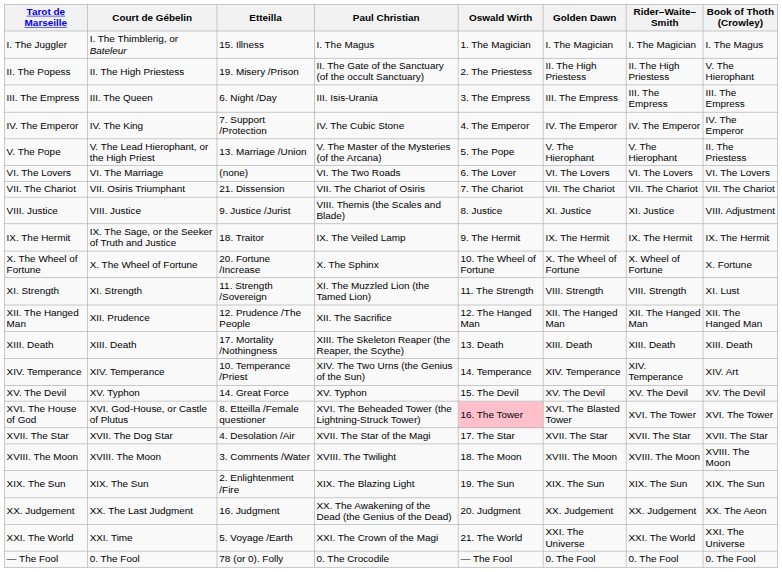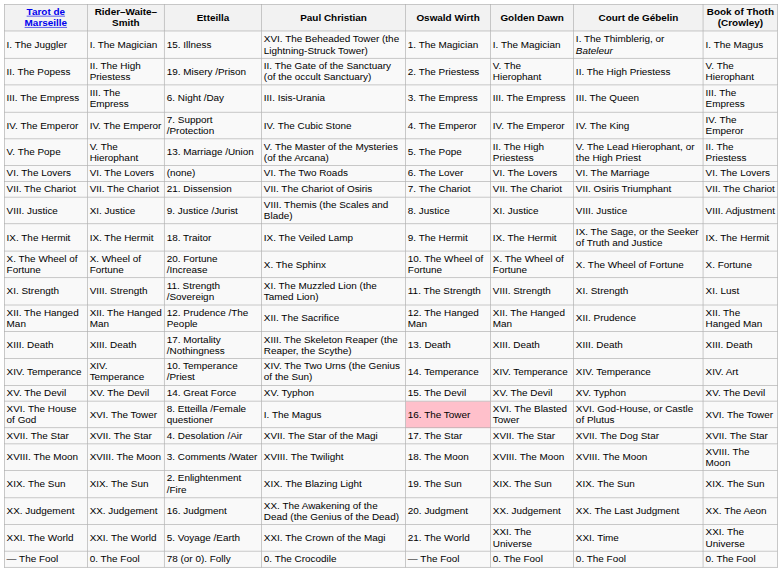 <table class="wikitable">
 <tr>
 <th><a href='#'>Tarot de Marseille</a></th>
-<th>Court de Gébelin</th>
+<th>Rider–Waite–Smith</th>
 <th>Etteilla</th>
 <th>Paul Christian</th>
 <th>Oswald Wirth</th>
 <th>Golden Dawn</th>
-<th>Rider–Waite–Smith</th>
+<th>Court de Gébelin</th>
 <th>Book of Thoth<br>(Crowley)</th>
 </tr>
 <tr>
 <td>I. The Juggler</td>
-<td>I. The Thimblerig, or <em>Bateleur</em></td>
+<td>I. The Magician</td>
 <td>15. Illness</td>
-<td>I. The Magus</td>
+<td>XVI. The Beheaded Tower (the Lightning-Struck Tower)</td>
 <td>1. The Magician</td>
 <td>I. The Magician</td>
-<td>I. The Magician</td>
+<td>I. The Thimblerig, or <em>Bateleur</em></td>
 <td>I. The Magus</td>
 </tr>
 <tr>
 <td>II. The Popess</td>
 <td>II. The High Priestess</td>
 <td>19. Misery /Prison</td>
 <td>II. The Gate of the Sanctuary (of the occult Sanctuary)</td>
 <td>2. The Priestess</td>
-<td>II. The High Priestess</td>
+<td>V. The Hierophant</td>
 <td>II. The High Priestess</td>
 <td>V. The Hierophant</td>
 </tr>
 <tr>
 <td>III. The Empress</td>
-<td>III. The Queen</td>
+<td>III. The Empress</td>
 <td>6. Night /Day</td>
 <td>III. Isis-Urania</td>
 <td>3. The Empress</td>
 <td>III. The Empress</td>
-<td>III. The Empress</td>
+<td>III. The Queen</td>
 <td>III. The Empress</td>
 </tr>
 <tr>
 <td>IV. The Emperor</td>
-<td>IV. The King</td>
+<td>IV. The Emperor</td>
 <td>7. Support /Protection</td>
 <td>IV. The Cubic Stone</td>
 <td>4. The Emperor</td>
 <td>IV. The Emperor</td>
-<td>IV. The Emperor</td>
+<td>IV. The King</td>
 <td>IV. The Emperor</td>
 </tr>
 <tr>
 <td>V. The Pope</td>
-<td>V. The Lead Hierophant, or the High Priest</td>
+<td>V. The Hierophant</td>
 <td>13. Marriage /Union</td>
 <td>V. The Master of the Mysteries (of the Arcana)</td>
 <td>5. The Pope</td>
-<td>V. The Hierophant</td>
-<td>V. The Hierophant</td>
+<td>II. The High Priestess</td>
+<td>V. The Lead Hierophant, or the High Priest</td>
 <td>II. The Priestess</td>
 </tr>
 <tr>
 <td>VI. The Lovers</td>
-<td>VI. The Marriage</td>
+<td>VI. The Lovers</td>
 <td>(none)</td>
 <td>VI. The Two Roads</td>
 <td>6. The Lover</td>
 <td>VI. The Lovers</td>
-<td>VI. The Lovers</td>
+<td>VI. The Marriage</td>
 <td>VI. The Lovers</td>
 </tr>
 <tr>
 <td>VII. The Chariot</td>
-<td>VII. Osiris Triumphant</td>
+<td>VII. The Chariot</td>
 <td>21. Dissension</td>
 <td>VII. The Chariot of Osiris</td>
 <td>7. The Chariot</td>
 <td>VII. The Chariot</td>
-<td>VII. The Chariot</td>
+<td>VII. Osiris Triumphant</td>
 <td>VII. The Chariot</td>
 </tr>
 <tr>
 <td>VIII. Justice</td>
-<td>VIII. Justice</td>
+<td>XI. Justice</td>
 <td>9. Justice /Jurist</td>
 <td>VIII. Themis (the Scales and Blade)</td>
 <td>8. Justice</td>
 <td>XI. Justice</td>
-<td>XI. Justice</td>
+<td>VIII. Justice</td>
 <td>VIII. Adjustment</td>
 </tr>
 <tr>
 <td>IX. The Hermit</td>
-<td>IX. The Sage, or the Seeker of Truth and Justice</td>
+<td>IX. The Hermit</td>
 <td>18. Traitor</td>
 <td>IX. The Veiled Lamp</td>
 <td>9. The Hermit</td>
 <td>IX. The Hermit</td>
-<td>IX. The Hermit</td>
+<td>IX. The Sage, or the Seeker of Truth and Justice</td>
 <td>IX. The Hermit</td>
 </tr>
 <tr>
 <td>X. The Wheel of Fortune</td>
-<td>X. The Wheel of Fortune</td>
+<td>X. Wheel of Fortune</td>
 <td>20. Fortune /Increase</td>
 <td>X. The Sphinx</td>
 <td>10. The Wheel of Fortune</td>
 <td>X. The Wheel of Fortune</td>
-<td>X. Wheel of Fortune</td>
+<td>X. The Wheel of Fortune</td>
 <td>X. Fortune</td>
 </tr>
 <tr>
 <td>XI. Strength</td>
-<td>XI. Strength</td>
+<td>VIII. Strength</td>
 <td>11. Strength /Sovereign</td>
 <td>XI. The Muzzled Lion (the Tamed Lion)</td>
 <td>11. The Strength</td>
 <td>VIII. Strength</td>
-<td>VIII. Strength</td>
+<td>XI. Strength</td>
 <td>XI. Lust</td>
 </tr>
 <tr>
 <td>XII. The Hanged Man</td>
-<td>XII. Prudence</td>
+<td>XII. The Hanged Man</td>
 <td>12. Prudence /The People</td>
 <td>XII. The Sacrifice</td>
 <td>12. The Hanged Man</td>
 <td>XII. The Hanged Man</td>
-<td>XII. The Hanged Man</td>
+<td>XII. Prudence</td>
 <td>XII. The Hanged Man</td>
 </tr>
 <tr>
 <td>XIII. Death</td>
 <td>XIII. Death</td>
 <td>17. Mortality /Nothingness</td>
 <td>XIII. The Skeleton Reaper (the Reaper, the Scythe)</td>
 <td>13. Death</td>
 <td>XIII. Death</td>
 <td>XIII. Death</td>
 <td>XIII. Death</td>
 </tr>
 <tr>
 <td>XIV. Temperance</td>
 <td>XIV. Temperance</td>
 <td>10. Temperance /Priest</td>
 <td>XIV. The Two Urns (the Genius of the Sun)</td>
 <td>14. Temperance</td>
 <td>XIV. Temperance</td>
 <td>XIV. Temperance</td>
 <td>XIV. Art</td>
 </tr>
 <tr>
 <td>XV. The Devil</td>
-<td>XV. Typhon</td>
+<td>XV. The Devil</td>
 <td>14. Great Force</td>
 <td>XV. Typhon</td>
 <td>15. The Devil</td>
 <td>XV. The Devil</td>
-<td>XV. The Devil</td>
+<td>XV. Typhon</td>
 <td>XV. The Devil</td>
 </tr>
 <tr>
 <td>XVI. The House of God</td>
-<td>XVI. God-House, or Castle of Plutus</td>
+<td>XVI. The Tower</td>
 <td>8. Etteilla /Female questioner</td>
-<td>XVI. The Beheaded Tower (the Lightning-Struck Tower)</td>
+<td>I. The Magus</td>
 <td style="background: pink;">16. The Tower</td>
 <td>XVI. The Blasted Tower</td>
-<td>XVI. The Tower</td>
+<td>XVI. God-House, or Castle of Plutus</td>
 <td>XVI. The Tower</td>
 </tr>
 <tr>
 <td>XVII. The Star</td>
-<td>XVII. The Dog Star</td>
+<td>XVII. The Star</td>
 <td>4. Desolation /Air</td>
 <td>XVII. The Star of the Magi</td>
 <td>17. The Star</td>
 <td>XVII. The Star</td>
-<td>XVII. The Star</td>
+<td>XVII. The Dog Star</td>
 <td>XVII. The Star</td>
 </tr>
 <tr>
 <td>XVIII. The Moon</td>
 <td>XVIII. The Moon</td>
 <td>3. Comments /Water</td>
 <td>XVIII. The Twilight</td>
 <td>18. The Moon</td>
 <td>XVIII. The Moon</td>
 <td>XVIII. The Moon</td>
 <td>XVIII. The Moon</td>
 </tr>
 <tr>
 <td>XIX. The Sun</td>
 <td>XIX. The Sun</td>
 <td>2. Enlightenment /Fire</td>
 <td>XIX. The Blazing Light</td>
 <td>19. The Sun</td>
 <td>XIX. The Sun</td>
 <td>XIX. The Sun</td>
 <td>XIX. The Sun</td>
 </tr>
 <tr>
 <td>XX. Judgement</td>
-<td>XX. The Last Judgment</td>
+<td>XX. Judgement</td>
 <td>16. Judgment</td>
 <td>XX. The Awakening of the Dead (the Genius of the Dead)</td>
 <td>20. Judgment</td>
 <td>XX. Judgement</td>
-<td>XX. Judgement</td>
+<td>XX. The Last Judgment</td>
 <td>XX. The Aeon</td>
 </tr>
 <tr>
 <td>XXI. The World</td>
-<td>XXI. Time</td>
+<td>XXI. The World</td>
 <td>5. Voyage /Earth</td>
 <td>XXI. The Crown of the Magi</td>
 <td>21. The World</td>
 <td>XXI. The Universe</td>
-<td>XXI. The World</td>
+<td>XXI. Time</td>
 <td>XXI. The Universe</td>
 </tr>
 <tr>
 <td>— The Fool</td>
 <td>0. The Fool</td>
 <td>78 (or 0). Folly</td>
 <td>0. The Crocodile</td>
 <td>— The Fool</td>
 <td>0. The Fool</td>
 <td>0. The Fool</td>
 <td>0. The Fool</td>
 </tr>
 </table>
